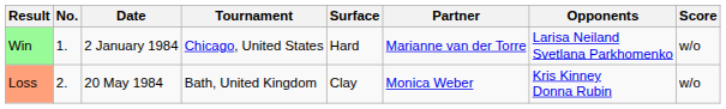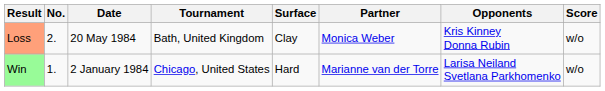 <table class="sortable wikitable" style=font-size:97%>
 <tr>
 <th>Result</th>
 <th>No.</th>
 <th>Date</th>
 <th>Tournament</th>
 <th>Surface</th>
 <th>Partner</th>
 <th>Opponents</th>
 <th>Score</th>
 </tr>
 <tr>
+<td style="background:#ffa07a;">Loss</td>
+<td>2.</td>
+<td>20 May 1984</td>
+<td>Bath, United Kingdom</td>
+<td>Clay</td>
+<td> <a href='#'>Monica Weber</a></td>
+<td> <a href='#'>Kris Kinney</a> <br>  <a href='#'>Donna Rubin</a></td>
+<td>w/o</td>
+</tr>
+<tr>
 <td style="background:#98fb98;">Win</td>
 <td>1.</td>
 <td>2 January 1984</td>
 <td><a href='#'>Chicago</a>, United States</td>
 <td>Hard</td>
 <td> <a href='#'>Marianne van der Torre</a></td>
 <td> <a href='#'>Larisa Neiland</a> <br>  <a href='#'>Svetlana Parkhomenko</a></td>
 <td>w/o</td>
 </tr>
-<tr>
-<td style="background:#ffa07a;">Loss</td>
-<td>2.</td>
-<td>20 May 1984</td>
-<td>Bath, United Kingdom</td>
-<td>Clay</td>
-<td> <a href='#'>Monica Weber</a></td>
-<td> <a href='#'>Kris Kinney</a> <br>  <a href='#'>Donna Rubin</a></td>
-<td>w/o</td>
-</tr>
 </table>
